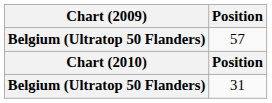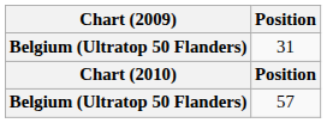 <table class="wikitable plainrowheaders">
 <tr>
 <th scope="col">Chart (2009)</th>
 <th scope="col">Position</th>
 </tr>
 <tr>
 <th scope="row">Belgium (Ultratop 50 Flanders)</th>
-<td align="center">57</td>
+<td align="center">31</td>
 </tr>
 <tr>
 <th>Chart (2010)</th>
 <th>Position</th>
 </tr>
 <tr>
 <th scope="row">Belgium (Ultratop 50 Flanders)</th>
-<td align="center">31</td>
+<td align="center">57</td>
 </tr>
 </table>
